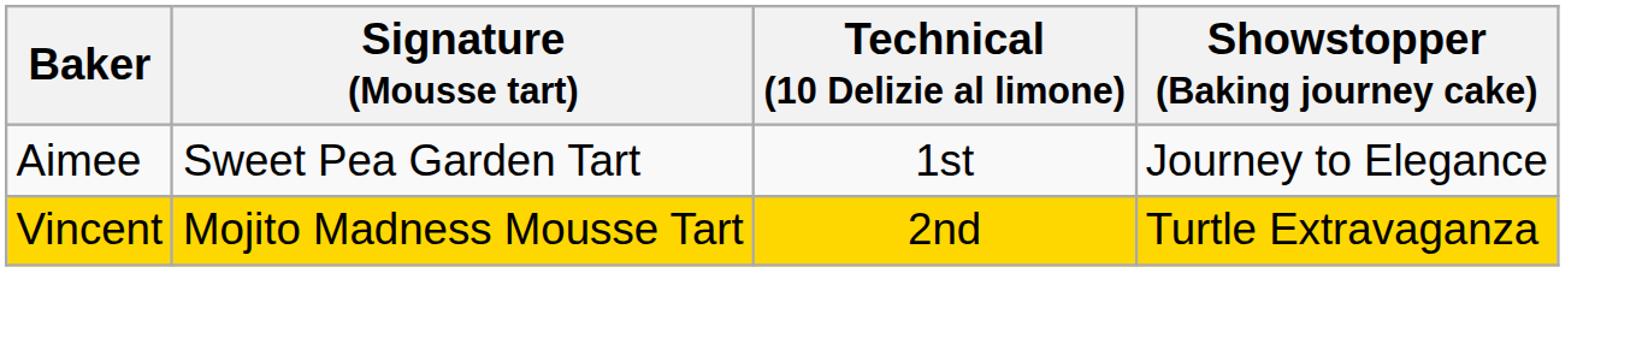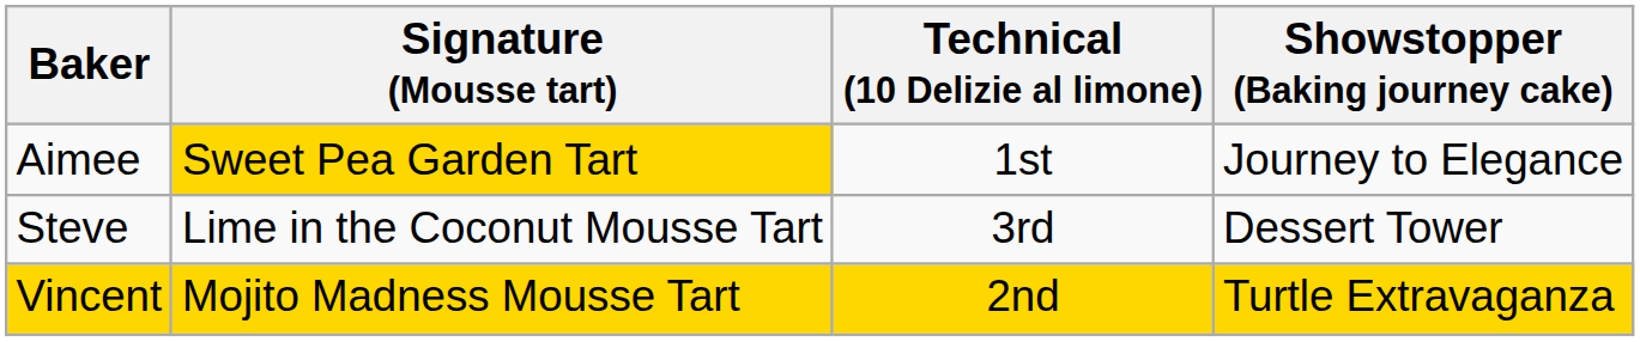 <table class="wikitable" style="text-align:center;">
 <tr>
 <th>Baker</th>
 <th>Signature<br><small>(Mousse tart)</small></th>
 <th>Technical<br><small>(10 Delizie al limone)</small></th>
 <th>Showstopper<br><small>(Baking journey cake)</small></th>
 </tr>
 <tr>
 <td align="left">Aimee</td>
-<td align="left">Sweet Pea Garden Tart</td>
+<td align="left" style="background: gold;">Sweet Pea Garden Tart</td>
 <td>1st</td>
 <td align="left">Journey to Elegance</td>
+</tr>
+<tr>
+<td align="left">Steve</td>
+<td align="left">Lime in the Coconut Mousse Tart</td>
+<td>3rd</td>
+<td align="left">Dessert Tower</td>
 </tr>
 <tr bgcolor=gold>
 <td align="left">Vincent</td>
 <td align="left">Mojito Madness Mousse Tart</td>
 <td>2nd</td>
 <td align="left">Turtle Extravaganza</td>
 </tr>
 </table>
